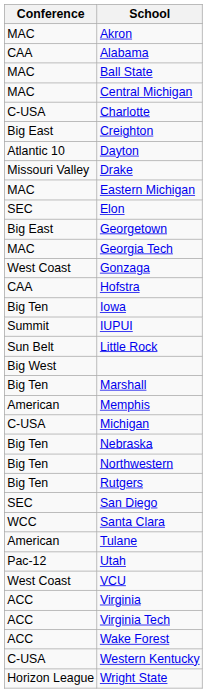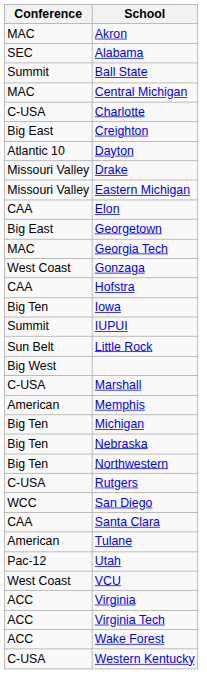 <table class="wikitable sortable">
 <tr>
 <th>Conference</th>
 <th>School</th>
 </tr>
 <tr>
 <td>MAC</td>
 <td><a href='#'>Akron</a></td>
 </tr>
 <tr>
-<td>CAA</td>
+<td>SEC</td>
 <td><a href='#'>Alabama</a></td>
 </tr>
 <tr>
-<td>MAC</td>
+<td>Summit</td>
 <td><a href='#'>Ball State</a></td>
 </tr>
 <tr>
 <td>MAC</td>
 <td><a href='#'>Central Michigan</a></td>
 </tr>
 <tr>
 <td>C-USA</td>
 <td><a href='#'>Charlotte</a></td>
 </tr>
 <tr>
 <td>Big East</td>
 <td><a href='#'>Creighton</a></td>
 </tr>
 <tr>
 <td>Atlantic 10</td>
 <td><a href='#'>Dayton</a></td>
 </tr>
 <tr>
 <td>Missouri Valley</td>
 <td><a href='#'>Drake</a></td>
 </tr>
 <tr>
-<td>MAC</td>
+<td>Missouri Valley</td>
 <td><a href='#'>Eastern Michigan</a></td>
 </tr>
 <tr>
-<td>SEC</td>
+<td>CAA</td>
 <td><a href='#'>Elon</a></td>
 </tr>
 <tr>
 <td>Big East</td>
 <td><a href='#'>Georgetown</a></td>
 </tr>
 <tr>
 <td>MAC</td>
 <td><a href='#'>Georgia Tech</a></td>
 </tr>
 <tr>
 <td>West Coast</td>
 <td><a href='#'>Gonzaga</a></td>
 </tr>
 <tr>
 <td>CAA</td>
 <td><a href='#'>Hofstra</a></td>
 </tr>
 <tr>
 <td>Big Ten</td>
 <td><a href='#'>Iowa</a></td>
 </tr>
 <tr>
 <td>Summit</td>
 <td><a href='#'>IUPUI</a></td>
 </tr>
 <tr>
 <td>Sun Belt</td>
 <td><a href='#'>Little Rock</a></td>
 </tr>
 <tr>
 <td>Big West</td>
 <td></td>
 </tr>
 <tr>
-<td>Big Ten</td>
+<td>C-USA</td>
 <td><a href='#'>Marshall</a></td>
 </tr>
 <tr>
 <td>American</td>
 <td><a href='#'>Memphis</a></td>
 </tr>
 <tr>
-<td>C-USA</td>
+<td>Big Ten</td>
 <td><a href='#'>Michigan</a></td>
 </tr>
 <tr>
 <td>Big Ten</td>
 <td><a href='#'>Nebraska</a></td>
 </tr>
 <tr>
 <td>Big Ten</td>
 <td><a href='#'>Northwestern</a></td>
 </tr>
 <tr>
-<td>Big Ten</td>
+<td>C-USA</td>
 <td><a href='#'>Rutgers</a></td>
 </tr>
 <tr>
-<td>SEC</td>
+<td>WCC</td>
 <td><a href='#'>San Diego</a></td>
 </tr>
 <tr>
-<td>WCC</td>
+<td>CAA</td>
 <td><a href='#'>Santa Clara</a></td>
 </tr>
 <tr>
 <td>American</td>
 <td><a href='#'>Tulane</a></td>
 </tr>
 <tr>
 <td>Pac-12</td>
 <td><a href='#'>Utah</a></td>
 </tr>
 <tr>
 <td>West Coast</td>
 <td><a href='#'>VCU</a></td>
 </tr>
 <tr>
 <td>ACC</td>
 <td><a href='#'>Virginia</a></td>
 </tr>
 <tr>
 <td>ACC</td>
 <td><a href='#'>Virginia Tech</a></td>
 </tr>
 <tr>
 <td>ACC</td>
 <td><a href='#'>Wake Forest</a></td>
 </tr>
 <tr>
 <td>C-USA</td>
 <td><a href='#'>Western Kentucky</a></td>
 </tr>
-<tr>
-<td>Horizon League</td>
-<td><a href='#'>Wright State</a></td>
-</tr>
 </table>
